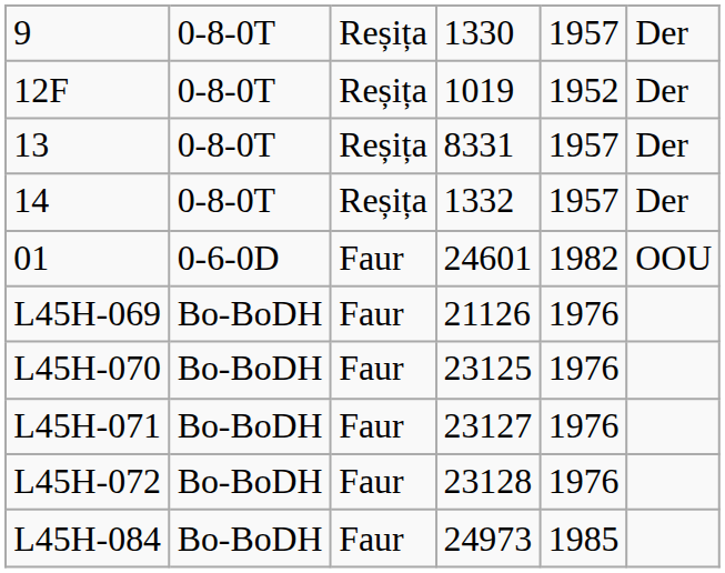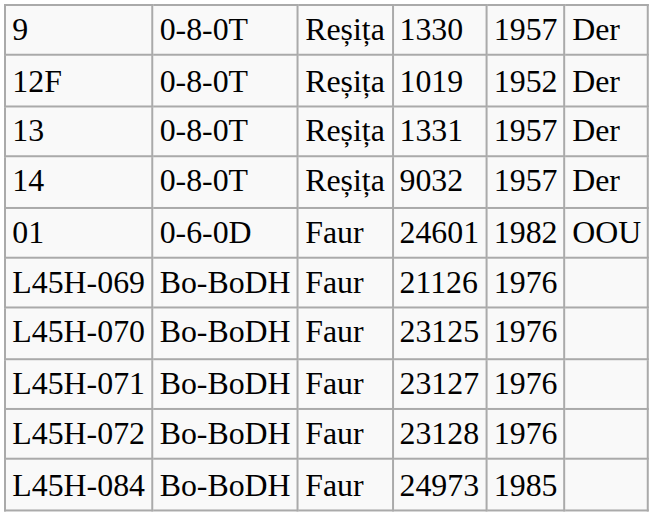 <table class="wikitable">
 <tr>
 <td>9</td>
 <td>0-8-0T</td>
 <td>Reșița</td>
 <td>1330</td>
 <td>1957</td>
 <td>Der</td>
 </tr>
 <tr>
 <td>12F</td>
 <td>0-8-0T</td>
 <td>Reșița</td>
 <td>1019</td>
 <td>1952</td>
 <td>Der</td>
 </tr>
 <tr>
 <td>13</td>
 <td>0-8-0T</td>
 <td>Reșița</td>
-<td>8331</td>
+<td>1331</td>
 <td>1957</td>
 <td>Der</td>
 </tr>
 <tr>
 <td>14</td>
 <td>0-8-0T</td>
 <td>Reșița</td>
-<td>1332</td>
+<td>9032</td>
 <td>1957</td>
 <td>Der</td>
 </tr>
 <tr>
 <td>01</td>
 <td>0-6-0D</td>
 <td>Faur</td>
 <td>24601</td>
 <td>1982</td>
 <td>OOU</td>
 </tr>
 <tr>
 <td>L45H-069</td>
 <td>Bo-BoDH</td>
 <td>Faur</td>
 <td>21126</td>
 <td>1976</td>
 <td></td>
 </tr>
 <tr>
 <td>L45H-070</td>
 <td>Bo-BoDH</td>
 <td>Faur</td>
 <td>23125</td>
 <td>1976</td>
 <td></td>
 </tr>
 <tr>
 <td>L45H-071</td>
 <td>Bo-BoDH</td>
 <td>Faur</td>
 <td>23127</td>
 <td>1976</td>
 <td></td>
 </tr>
 <tr>
 <td>L45H-072</td>
 <td>Bo-BoDH</td>
 <td>Faur</td>
 <td>23128</td>
 <td>1976</td>
 <td></td>
 </tr>
 <tr>
 <td>L45H-084</td>
 <td>Bo-BoDH</td>
 <td>Faur</td>
 <td>24973</td>
 <td>1985</td>
 <td></td>
 </tr>
 </table>
